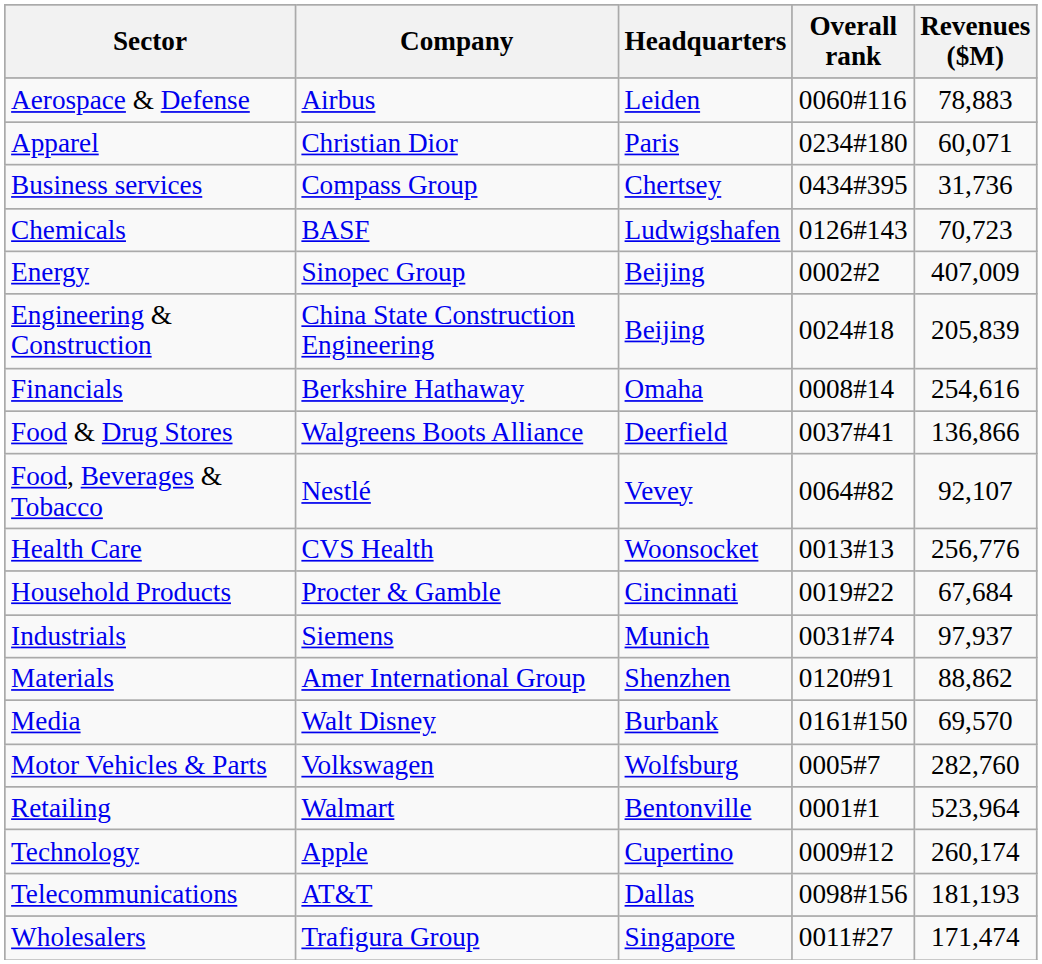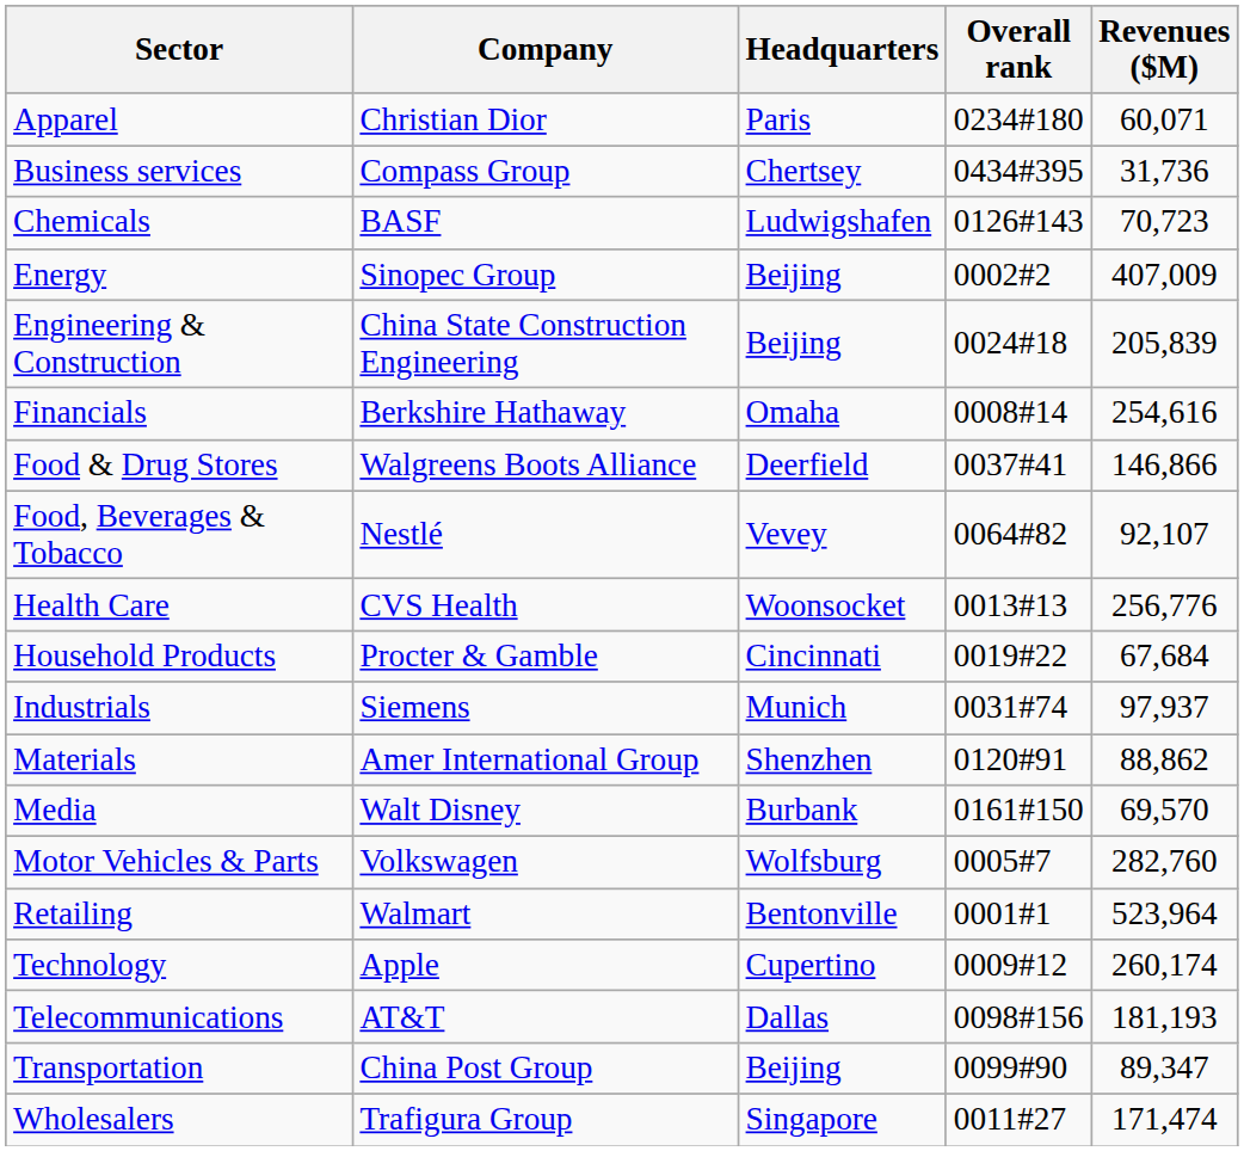 <table class="wikitable sortable">
 <tr style="background:#efefef;">
 <th>Sector</th>
 <th>Company</th>
 <th>Headquarters</th>
 <th>Overall <br> rank</th>
 <th>Revenues <br> ($M)</th>
-</tr>
-<tr>
-<td><a href='#'>Aerospace</a> & <a href='#'>Defense</a></td>
-<td><a href='#'>Airbus</a></td>
-<td> <a href='#'>Leiden</a></td>
-<td><span>0060</span>#116</td>
-<td style="text-align:center;">78,883</td>
 </tr>
 <tr>
 <td><a href='#'>Apparel</a></td>
 <td><a href='#'>Christian Dior</a></td>
 <td> <a href='#'>Paris</a></td>
 <td><span>0234</span>#180</td>
 <td style="text-align:center;">60,071</td>
 </tr>
 <tr>
 <td><a href='#'>Business services</a></td>
 <td><a href='#'>Compass Group</a></td>
 <td> <a href='#'>Chertsey</a></td>
 <td><span>0434</span>#395</td>
 <td style="text-align:center;">31,736</td>
 </tr>
 <tr>
 <td><a href='#'>Chemicals</a></td>
 <td><a href='#'>BASF</a></td>
 <td> <a href='#'>Ludwigshafen</a></td>
 <td><span>0126</span>#143</td>
 <td style="text-align:center;">70,723</td>
 </tr>
 <tr>
 <td><a href='#'>Energy</a></td>
 <td><a href='#'>Sinopec Group</a></td>
 <td> <a href='#'>Beijing</a></td>
 <td><span>0002</span>#2</td>
 <td style="text-align:center;">407,009</td>
 </tr>
 <tr>
 <td><a href='#'>Engineering</a> & <a href='#'>Construction</a></td>
 <td><a href='#'>China State Construction Engineering</a></td>
 <td> <a href='#'>Beijing</a></td>
 <td><span>0024</span>#18</td>
 <td style="text-align:center;">205,839</td>
 </tr>
 <tr>
 <td><a href='#'>Financials</a></td>
 <td><a href='#'>Berkshire Hathaway</a></td>
 <td> <a href='#'>Omaha</a></td>
 <td><span>0008</span>#14</td>
 <td style="text-align:center;">254,616</td>
 </tr>
 <tr>
 <td><a href='#'>Food</a> & <a href='#'>Drug Stores</a></td>
 <td><a href='#'>Walgreens Boots Alliance</a></td>
 <td> <a href='#'>Deerfield</a></td>
 <td><span>0037</span>#41</td>
-<td style="text-align:center;">136,866</td>
+<td style="text-align:center;">146,866</td>
 </tr>
 <tr>
 <td><a href='#'>Food</a>, <a href='#'>Beverages</a> & <a href='#'>Tobacco</a></td>
 <td><a href='#'>Nestlé</a></td>
 <td> <a href='#'>Vevey</a></td>
 <td><span>0064</span>#82</td>
 <td style="text-align:center;">92,107</td>
 </tr>
 <tr>
 <td><a href='#'>Health Care</a></td>
 <td><a href='#'>CVS Health</a></td>
 <td> <a href='#'>Woonsocket</a></td>
 <td><span>0013</span>#13</td>
 <td style="text-align:center;">256,776</td>
 </tr>
 <tr>
 <td><a href='#'>Household Products</a></td>
 <td><a href='#'>Procter & Gamble</a></td>
 <td> <a href='#'>Cincinnati</a></td>
 <td><span>0019</span>#22</td>
 <td style="text-align:center;">67,684</td>
 </tr>
 <tr>
 <td><a href='#'>Industrials</a></td>
 <td><a href='#'>Siemens</a></td>
 <td> <a href='#'>Munich</a></td>
 <td><span>0031</span>#74</td>
 <td style="text-align:center;">97,937</td>
 </tr>
 <tr>
 <td><a href='#'>Materials</a></td>
 <td><a href='#'>Amer International Group</a></td>
 <td> <a href='#'>Shenzhen</a></td>
 <td><span>0120</span>#91</td>
 <td style="text-align:center;">88,862</td>
 </tr>
 <tr>
 <td><a href='#'>Media</a></td>
 <td><a href='#'>Walt Disney</a></td>
 <td> <a href='#'>Burbank</a></td>
 <td><span>0161</span>#150</td>
 <td style="text-align:center;">69,570</td>
 </tr>
 <tr>
 <td><a href='#'>Motor Vehicles & Parts</a></td>
 <td><a href='#'>Volkswagen</a></td>
 <td> <a href='#'>Wolfsburg</a></td>
 <td><span>0005</span>#7</td>
 <td style="text-align:center;">282,760</td>
 </tr>
 <tr>
 <td><a href='#'>Retailing</a></td>
 <td><a href='#'>Walmart</a></td>
 <td> <a href='#'>Bentonville</a></td>
 <td><span>0001</span>#1</td>
 <td style="text-align:center;">523,964</td>
 </tr>
 <tr>
 <td><a href='#'>Technology</a></td>
 <td><a href='#'>Apple</a></td>
 <td> <a href='#'>Cupertino</a></td>
 <td><span>0009</span>#12</td>
 <td style="text-align:center;">260,174</td>
 </tr>
 <tr>
 <td><a href='#'>Telecommunications</a></td>
 <td><a href='#'>AT&T</a></td>
 <td> <a href='#'>Dallas</a></td>
 <td><span>0098</span>#156</td>
 <td style="text-align:center;">181,193</td>
 </tr>
 <tr>
+<td><a href='#'>Transportation</a></td>
+<td><a href='#'>China Post Group</a></td>
+<td> <a href='#'>Beijing</a></td>
+<td><span>0099</span>#90</td>
+<td style="text-align:center;">89,347</td>
+</tr>
+<tr>
 <td><a href='#'>Wholesalers</a></td>
 <td><a href='#'>Trafigura Group</a></td>
 <td> <a href='#'>Singapore</a></td>
 <td><span>0011</span>#27</td>
 <td style="text-align:center;">171,474</td>
 </tr>
 </table>
